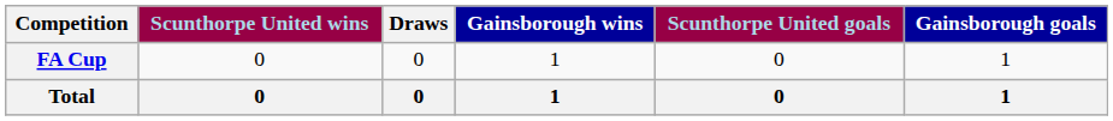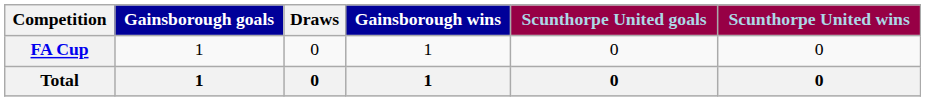 <table class="wikitable" style="text-align: center; width: 100%; font-size: 12px">
 <tr>
 <th>Competition</th>
-<th style="background:#970045; color:#ADD8E6">Scunthorpe United wins</th>
+<th style="background:#000099; color:white">Gainsborough goals</th>
 <th>Draws</th>
 <th style="background:#000099; color:white">Gainsborough wins</th>
 <th style="background:#970045; color:#ADD8E6">Scunthorpe United goals</th>
-<th style="background:#000099; color:white">Gainsborough goals</th>
+<th style="background:#970045; color:#ADD8E6">Scunthorpe United wins</th>
 </tr>
 <tr>
 <th><a href='#'>FA Cup</a></th>
-<td>0</td>
+<td>1</td>
 <td>0</td>
 <td>1</td>
 <td>0</td>
-<td>1</td>
+<td>0</td>
 </tr>
 <tr class="sortbottom">
 <th>Total</th>
-<th>0</th>
+<th>1</th>
 <th>0</th>
 <th>1</th>
 <th>0</th>
-<th>1</th>
+<th>0</th>
 </tr>
 </table>
